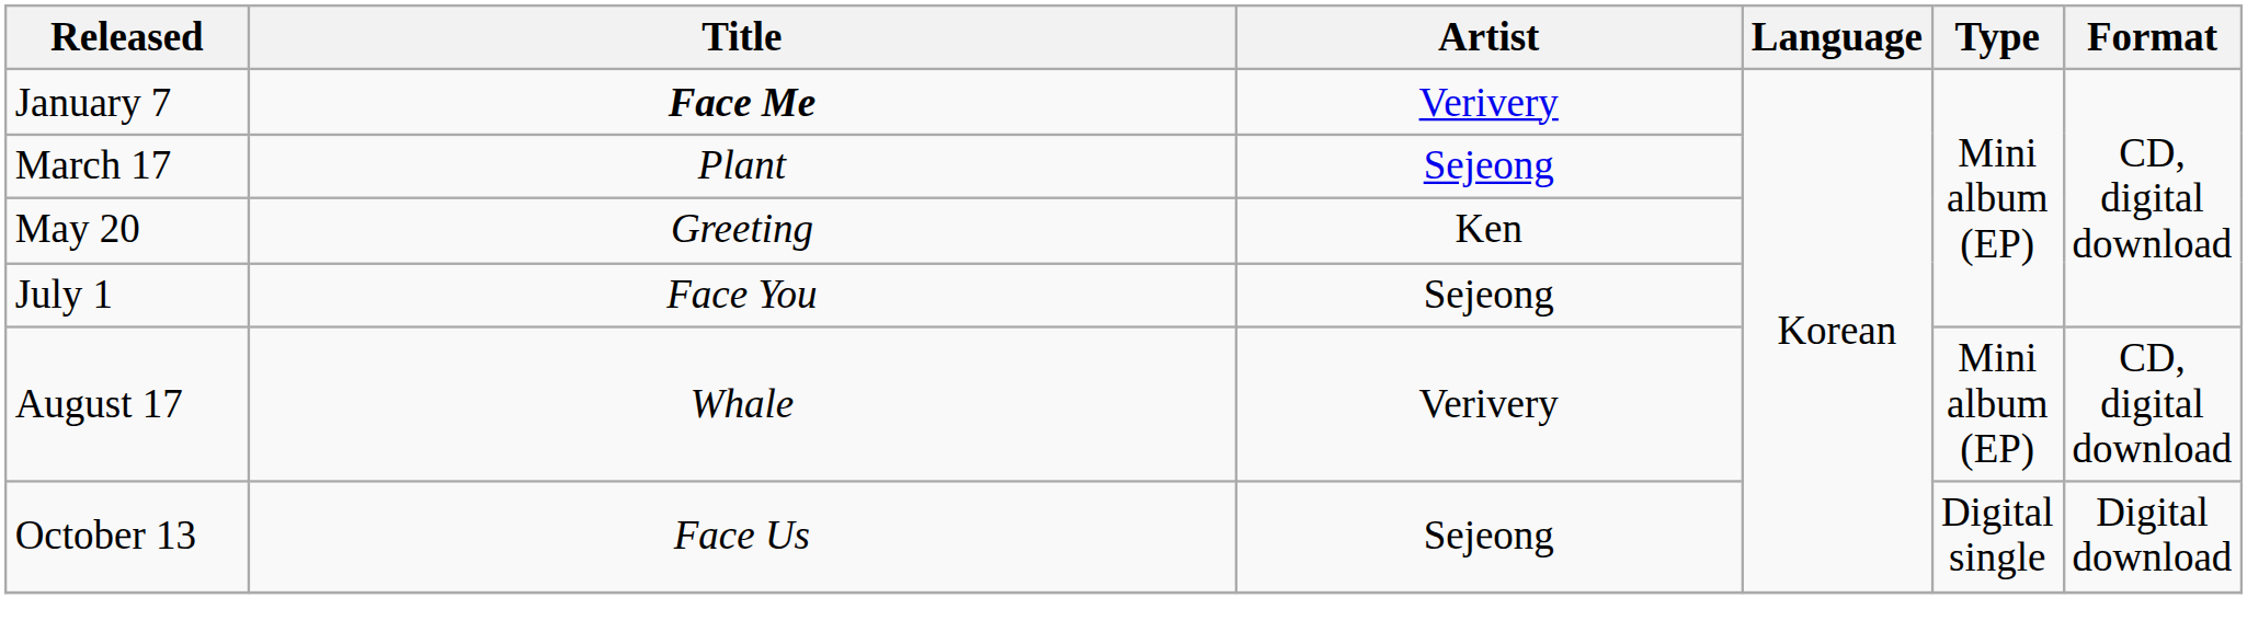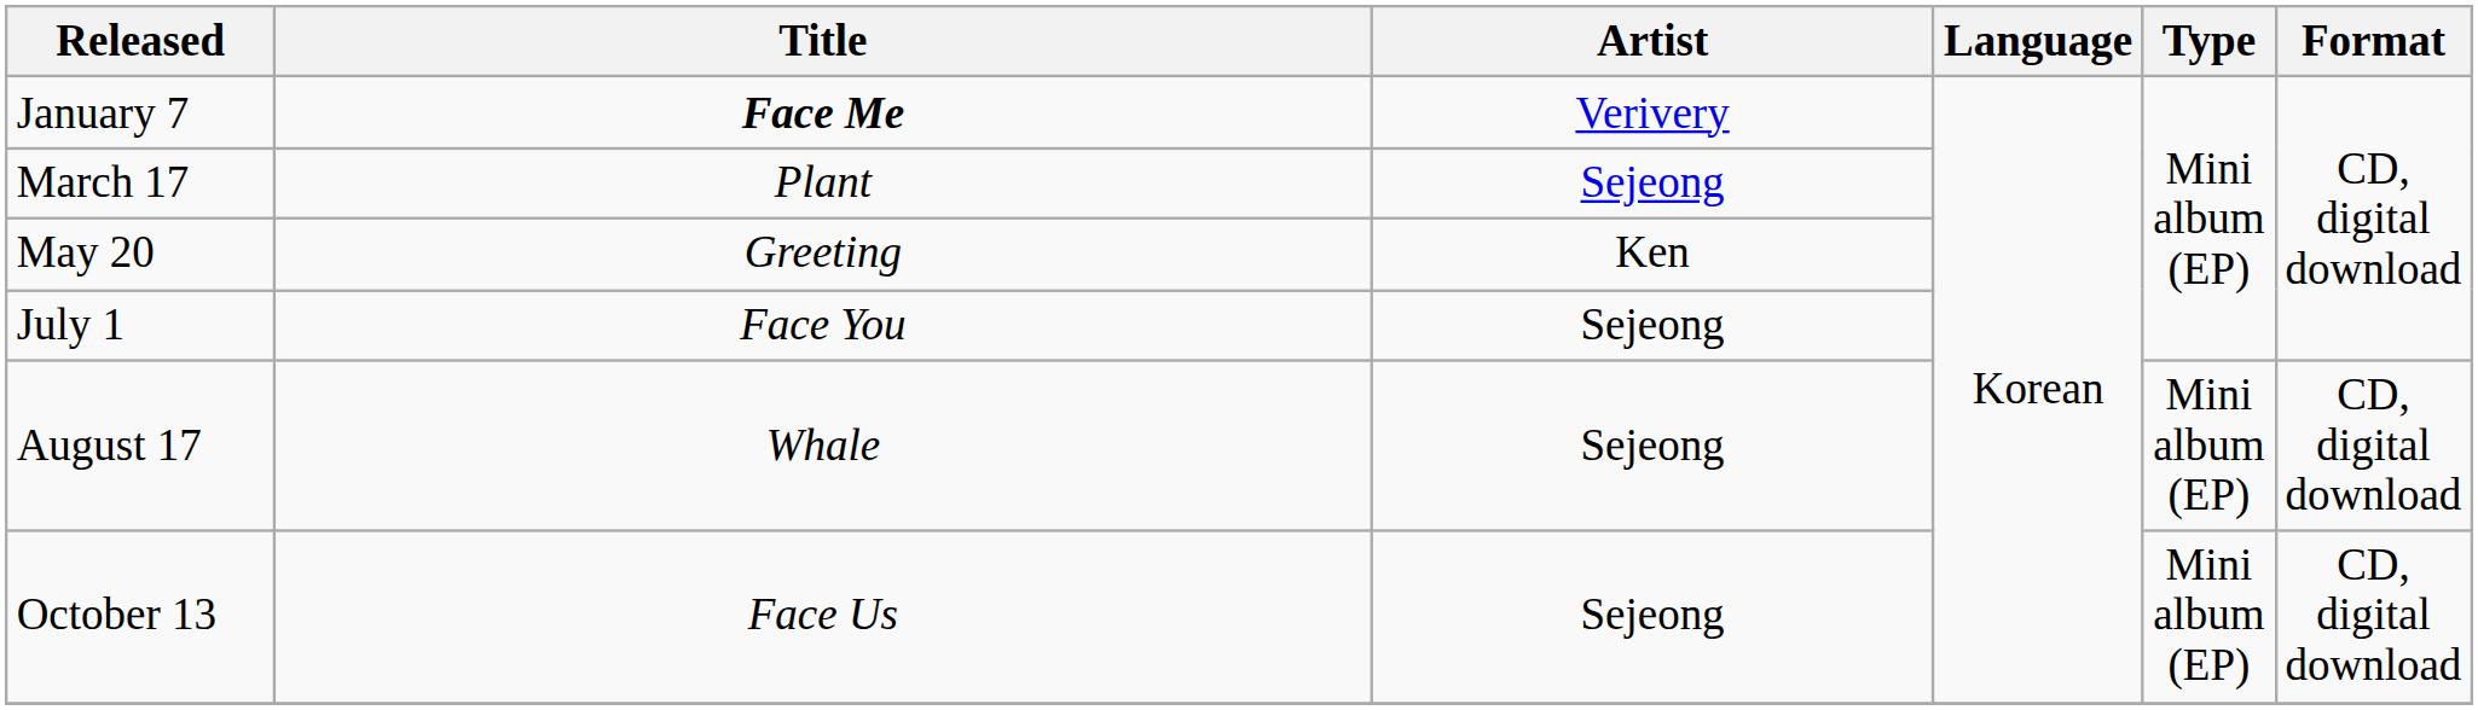 <table class="wikitable"  style="width:100%">
 <tr>
 <th width=90px>Released</th>
 <th width=400px>Title</th>
 <th width=200px>Artist</th>
 <th>Language</th>
 <th>Type</th>
 <th>Format</th>
 </tr>
 <tr>
 <td>January 7</td>
 <td align="center"><strong><em>Face Me</em></strong></td>
 <td align="center"><a href='#'>Verivery</a></td>
 <td align="center" rowspan="6">Korean</td>
 <td align="center" rowspan="4">Mini album (EP)</td>
 <td align="center" rowspan="4">CD, digital download</td>
 </tr>
 <tr>
 <td>March 17</td>
 <td align="center"><em>Plant</em></td>
 <td align="center"><a href='#'>Sejeong</a></td>
 </tr>
 <tr>
 <td>May 20</td>
 <td align="center"><em>Greeting</em></td>
 <td align="center">Ken</td>
 </tr>
 <tr>
 <td>July 1</td>
 <td align="center"><em>Face You</em></td>
 <td align="center">Sejeong</td>
 </tr>
 <tr>
 <td>August 17</td>
 <td align="center"><em>Whale</em></td>
-<td align="center">Verivery</td>
+<td align="center">Sejeong</td>
 <td align="center">Mini album (EP)</td>
 <td align="center">CD, digital download</td>
 </tr>
 <tr>
 <td>October 13</td>
 <td align="center"><em>Face Us</em></td>
 <td align="center">Sejeong</td>
-<td align="center">Digital single</td>
-<td align="center">Digital download</td>
+<td align="center">Mini album (EP)</td>
+<td align="center">CD, digital download</td>
 </tr>
 <tr>
 </tr>
 </table>
